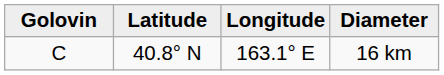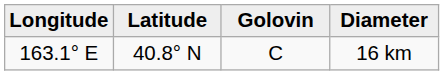 <table class="wikitable">
 <tr>
+<th width="25%" style="background:#eeeeee;">Longitude</th>
+<th width="25%" style="background:#eeeeee;">Latitude</th>
 <th width="25%" style="background:#eeeeee;">Golovin</th>
-<th width="25%" style="background:#eeeeee;">Latitude</th>
-<th width="25%" style="background:#eeeeee;">Longitude</th>
 <th width="25%" style="background:#eeeeee;">Diameter</th>
 </tr>
 <tr>
+<td align="center">163.1° E</td>
+<td align="center">40.8° N</td>
 <td align="center">C</td>
-<td align="center">40.8° N</td>
-<td align="center">163.1° E</td>
 <td align="center">16 km</td>
 </tr>
 </table>
